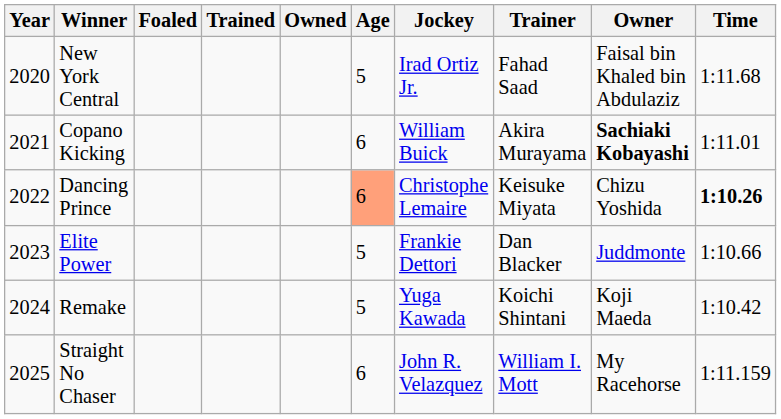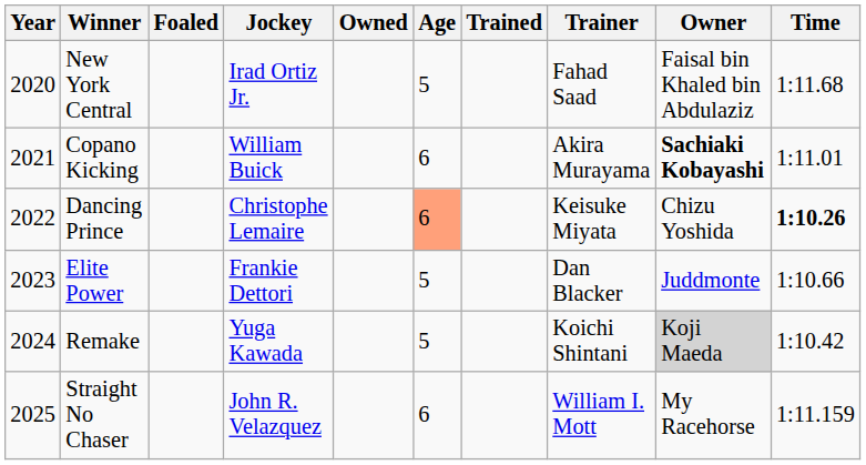 <table class="wikitable">
 <tr>
 <th>Year</th>
 <th>Winner</th>
 <th>Foaled</th>
-<th>Trained</th>
+<th>Jockey</th>
 <th>Owned</th>
 <th>Age</th>
-<th>Jockey</th>
+<th>Trained</th>
 <th>Trainer</th>
 <th>Owner</th>
 <th>Time</th>
 </tr>
 <tr>
 <td style="text-align:center">2020</td>
 <td>New York Central</td>
 <td></td>
-<td></td>
+<td><a href='#'>Irad Ortiz Jr.</a></td>
 <td></td>
 <td>5</td>
-<td><a href='#'>Irad Ortiz Jr.</a></td>
+<td></td>
 <td>Fahad Saad</td>
 <td>Faisal bin Khaled bin Abdulaziz</td>
 <td>1:11.68</td>
 </tr>
 <tr>
 <td style="text-align:center">2021</td>
 <td>Copano Kicking</td>
 <td></td>
-<td></td>
+<td><a href='#'>William Buick</a></td>
 <td></td>
 <td>6</td>
-<td><a href='#'>William Buick</a></td>
+<td></td>
 <td>Akira Murayama</td>
 <td><strong>Sachiaki Kobayashi</strong></td>
 <td>1:11.01</td>
 </tr>
 <tr>
 <td style="text-align:center">2022</td>
 <td>Dancing Prince</td>
 <td></td>
-<td></td>
+<td><a href='#'>Christophe Lemaire</a></td>
 <td></td>
 <td style="background: lightsalmon;">6</td>
-<td><a href='#'>Christophe Lemaire</a></td>
+<td></td>
 <td>Keisuke Miyata</td>
 <td>Chizu Yoshida</td>
 <td><strong>1:10.26</strong></td>
 </tr>
 <tr>
 <td style="text-align:center">2023</td>
 <td><a href='#'>Elite Power</a></td>
 <td></td>
-<td></td>
+<td><a href='#'>Frankie Dettori</a></td>
 <td></td>
 <td>5</td>
-<td><a href='#'>Frankie Dettori</a></td>
+<td></td>
 <td>Dan Blacker</td>
 <td><a href='#'>Juddmonte</a></td>
 <td>1:10.66</td>
 </tr>
 <tr>
 <td style="text-align:center">2024</td>
 <td>Remake</td>
 <td></td>
-<td></td>
+<td><a href='#'>Yuga Kawada</a></td>
 <td></td>
 <td>5</td>
-<td><a href='#'>Yuga Kawada</a></td>
+<td></td>
 <td>Koichi Shintani</td>
-<td>Koji Maeda</td>
+<td style="background: lightgrey;">Koji Maeda</td>
 <td>1:10.42</td>
 </tr>
 <tr>
 <td>2025</td>
 <td>Straight No Chaser</td>
 <td></td>
-<td></td>
+<td><a href='#'>John R. Velazquez</a></td>
 <td></td>
 <td>6</td>
-<td><a href='#'>John R. Velazquez</a></td>
+<td></td>
 <td><a href='#'>William I. Mott</a></td>
 <td>My Racehorse</td>
 <td>1:11.159</td>
 </tr>
 </table>
